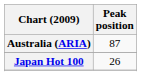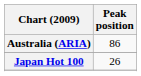 <table class="wikitable sortable plainrowheaders">
 <tr>
 <th>Chart (2009)</th>
 <th>Peak<br>position</th>
 </tr>
 <tr>
 <th scope="row">Australia (<a href='#'>ARIA</a>)</th>
-<td align="center">87</td>
+<td align="center">86</td>
 </tr>
 <tr>
 </tr>
 <tr>
 <th scope="row"><a href='#'>Japan Hot 100</a></th>
 <td align="center">26</td>
 </tr>
 <tr>
 </tr>
 <tr>
 </tr>
 <tr>
 </tr>
 </table>
